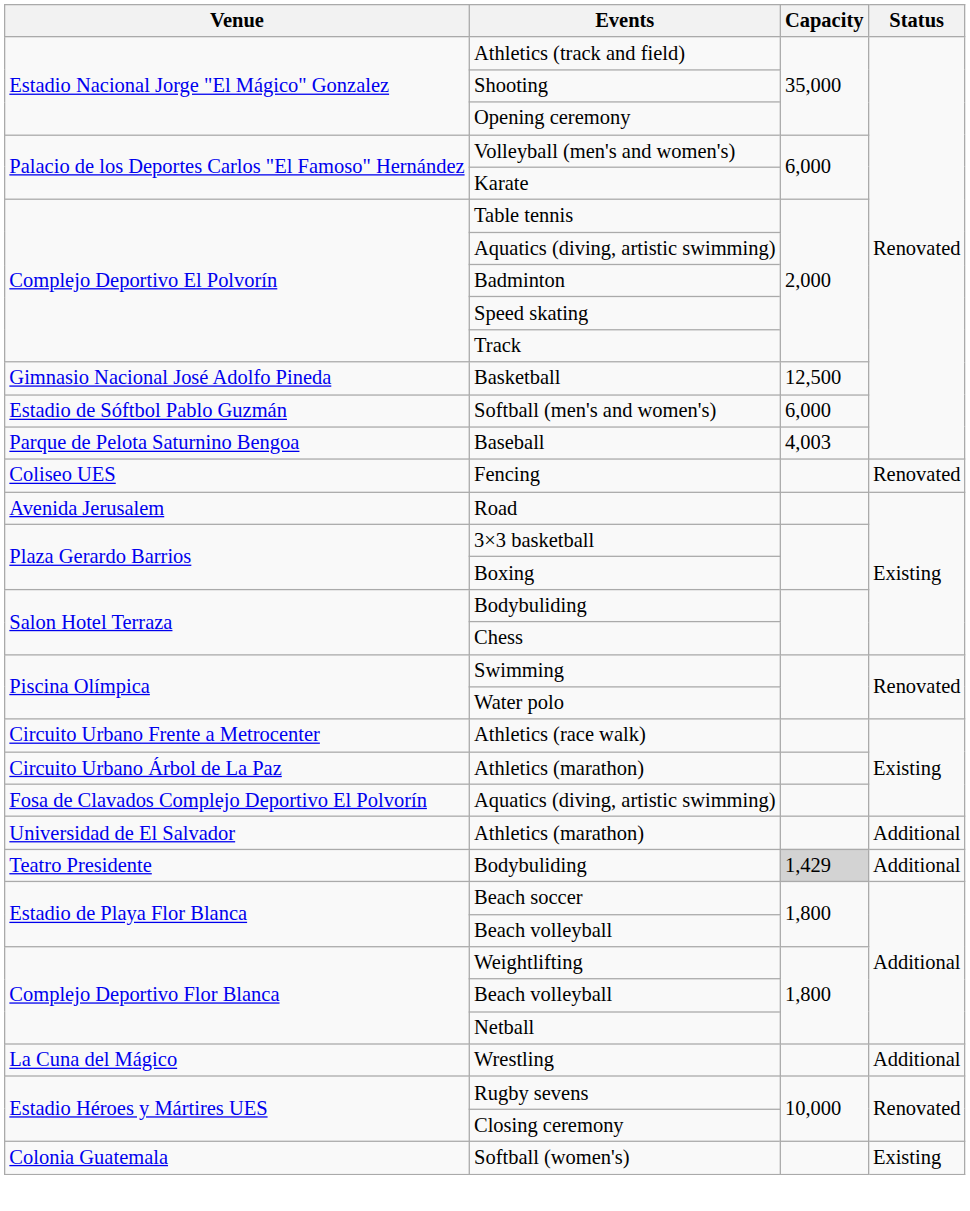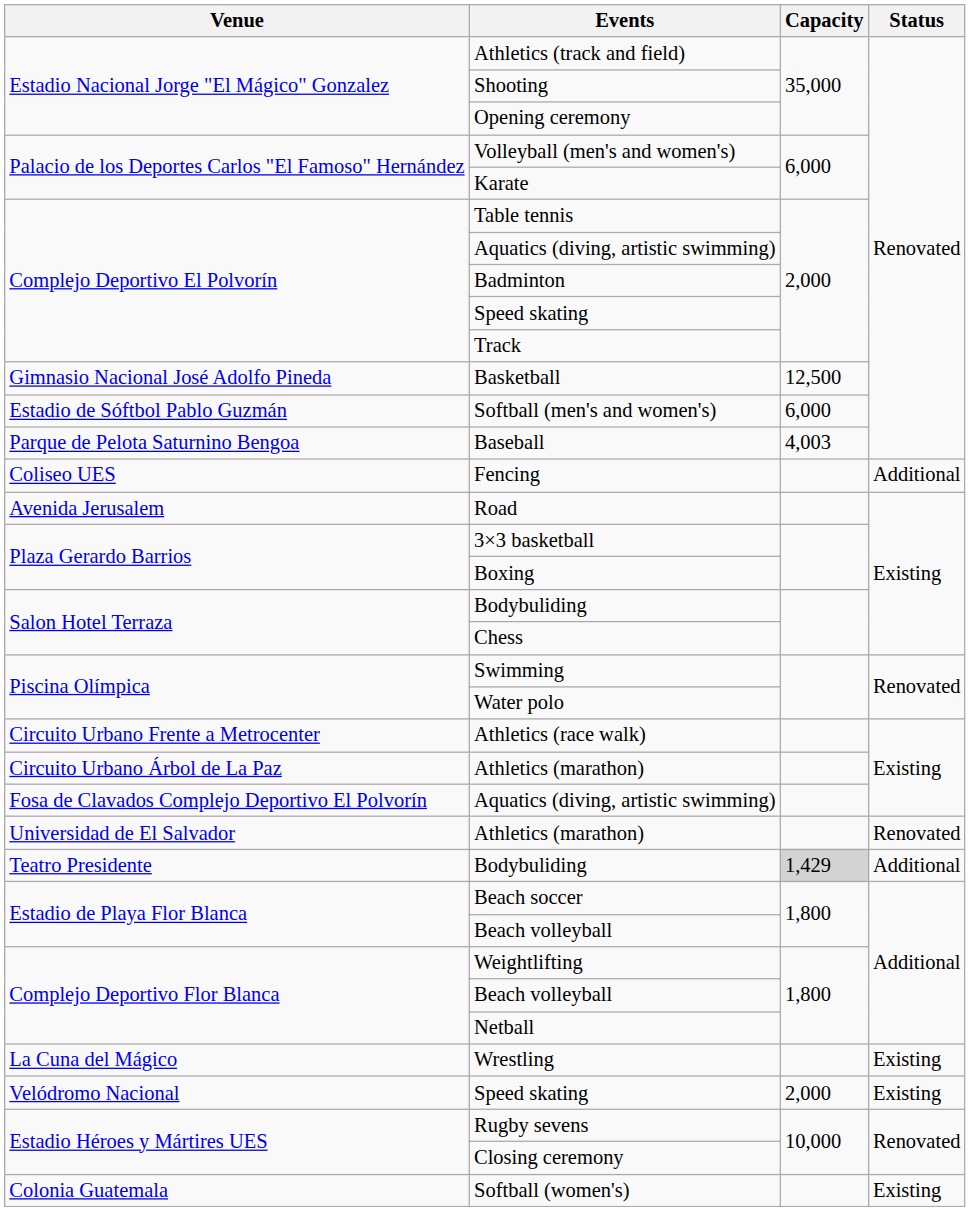 <table class="wikitable sortable">
 <tr>
 <th>Venue</th>
 <th>Events</th>
 <th>Capacity</th>
 <th>Status</th>
 </tr>
 <tr>
 <td rowspan=3><a href='#'>Estadio Nacional Jorge "El Mágico" Gonzalez</a></td>
 <td>Athletics (track and field)</td>
 <td rowspan=3>35,000</td>
 <td rowspan=13>Renovated</td>
 </tr>
 <tr>
 <td>Shooting</td>
 </tr>
 <tr>
 <td>Opening ceremony</td>
 </tr>
 <tr>
 <td rowspan=2><a href='#'>Palacio de los Deportes Carlos "El Famoso" Hernández</a></td>
 <td>Volleyball (men's and women's)</td>
 <td rowspan=2>6,000</td>
 </tr>
 <tr>
 <td>Karate</td>
 </tr>
 <tr>
 <td rowspan=5><a href='#'>Complejo Deportivo El Polvorín</a></td>
 <td>Table tennis</td>
 <td rowspan=5>2,000</td>
 </tr>
 <tr>
 <td>Aquatics (diving, artistic swimming)</td>
 </tr>
 <tr>
 <td>Badminton</td>
 </tr>
 <tr>
 <td>Speed skating</td>
 </tr>
 <tr>
 <td>Track</td>
 </tr>
 <tr>
 <td><a href='#'>Gimnasio Nacional José Adolfo Pineda</a></td>
 <td>Basketball</td>
 <td>12,500</td>
 </tr>
 <tr>
 <td><a href='#'>Estadio de Sóftbol Pablo Guzmán</a></td>
 <td>Softball (men's and women's)</td>
 <td>6,000</td>
 </tr>
 <tr>
 <td><a href='#'>Parque de Pelota Saturnino Bengoa</a></td>
 <td>Baseball</td>
 <td>4,003</td>
 </tr>
 <tr>
 <td><a href='#'>Coliseo UES</a></td>
 <td>Fencing</td>
 <td></td>
-<td>Renovated</td>
+<td>Additional</td>
 </tr>
 <tr>
 <td><a href='#'>Avenida Jerusalem</a></td>
 <td>Road</td>
 <td></td>
 <td rowspan=5>Existing</td>
 </tr>
 <tr>
 <td rowspan=2><a href='#'>Plaza Gerardo Barrios</a></td>
 <td>3×3 basketball</td>
 <td rowspan=2></td>
 </tr>
 <tr>
 <td>Boxing</td>
 </tr>
 <tr>
 <td rowspan=2><a href='#'>Salon Hotel Terraza</a></td>
 <td>Bodybuliding</td>
 <td rowspan=2></td>
 </tr>
 <tr>
 <td>Chess</td>
 </tr>
 <tr>
 <td rowspan=2><a href='#'>Piscina Olímpica</a></td>
 <td>Swimming</td>
 <td rowspan=2></td>
 <td rowspan=2>Renovated</td>
 </tr>
 <tr>
 <td>Water polo</td>
 </tr>
 <tr>
 <td><a href='#'>Circuito Urbano Frente a Metrocenter</a></td>
 <td>Athletics (race walk)</td>
 <td></td>
 <td rowspan=3>Existing</td>
 </tr>
 <tr>
 <td><a href='#'>Circuito Urbano Árbol de La Paz</a></td>
 <td>Athletics (marathon)</td>
 <td></td>
 </tr>
 <tr>
 <td><a href='#'>Fosa de Clavados Complejo Deportivo El Polvorín</a></td>
 <td>Aquatics (diving, artistic swimming)</td>
 <td></td>
 </tr>
 <tr>
 <td><a href='#'>Universidad de El Salvador</a></td>
 <td>Athletics (marathon)</td>
 <td></td>
-<td>Additional</td>
+<td>Renovated</td>
 </tr>
 <tr>
 <td><a href='#'>Teatro Presidente</a></td>
 <td>Bodybuliding</td>
 <td style="background: lightgrey;">1,429</td>
 <td>Additional</td>
 </tr>
 <tr>
 <td rowspan=2><a href='#'>Estadio de Playa Flor Blanca</a></td>
 <td>Beach soccer</td>
 <td rowspan=2>1,800</td>
 <td rowspan=5>Additional</td>
 </tr>
 <tr>
 <td>Beach volleyball</td>
 </tr>
 <tr>
 <td rowspan=3><a href='#'>Complejo Deportivo Flor Blanca</a></td>
 <td>Weightlifting</td>
 <td rowspan=3>1,800</td>
 </tr>
 <tr>
 <td>Beach volleyball</td>
 </tr>
 <tr>
 <td>Netball</td>
 </tr>
 <tr>
 <td><a href='#'>La Cuna del Mágico</a></td>
 <td>Wrestling</td>
 <td></td>
-<td>Additional</td>
+<td>Existing</td>
+</tr>
+<tr>
+<td><a href='#'>Velódromo Nacional</a></td>
+<td>Speed skating</td>
+<td>2,000</td>
+<td>Existing</td>
 </tr>
 <tr>
 <td rowspan="2"><a href='#'>Estadio Héroes y Mártires UES</a></td>
 <td>Rugby sevens</td>
 <td rowspan="2">10,000</td>
 <td rowspan="2">Renovated</td>
 </tr>
 <tr>
 <td>Closing ceremony</td>
 </tr>
 <tr>
 <td><a href='#'>Colonia Guatemala</a></td>
 <td>Softball (women's)</td>
 <td></td>
 <td rowspan=2>Existing</td>
 </tr>
 </table>
